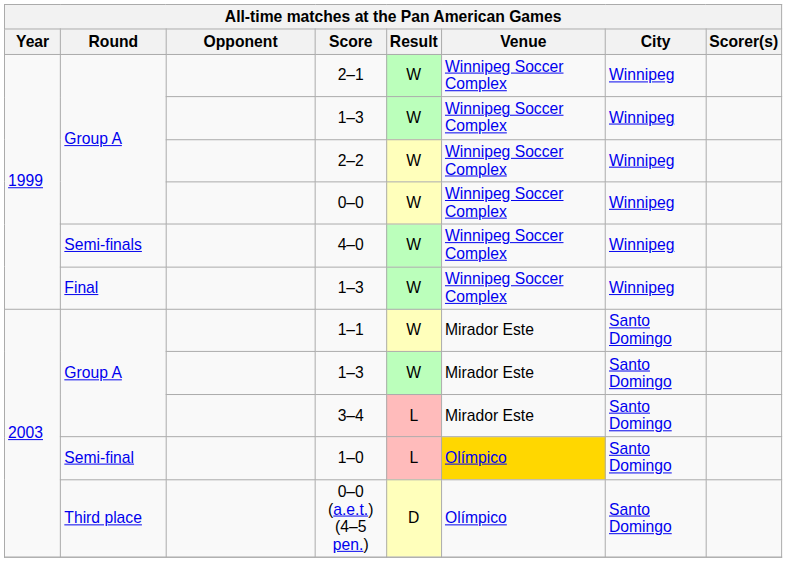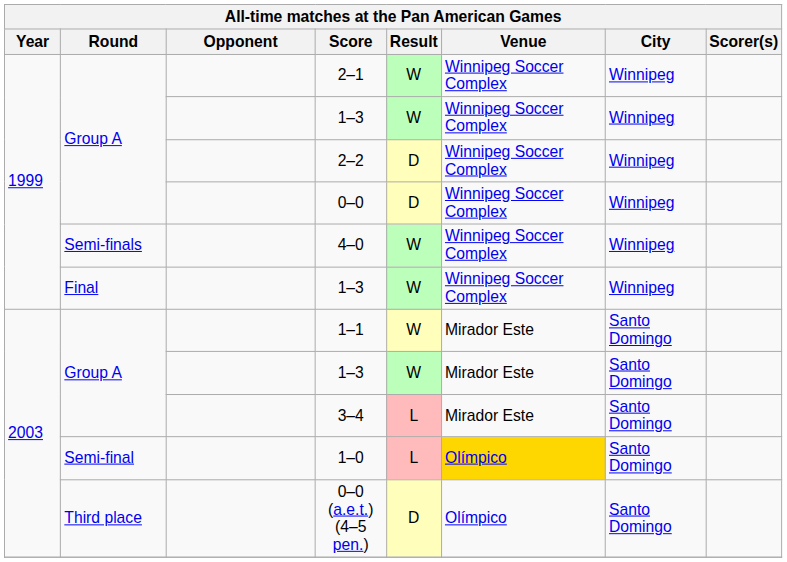 <table class="wikitable collapsible collapsed">
 <tr>
 <th colspan=8>All-time matches at the Pan American Games</th>
 </tr>
 <tr>
 <th width=50>Year</th>
 <th width=100>Round</th>
 <th width=145>Opponent</th>
 <th width=65>Score</th>
 <th width=20>Result</th>
 <th width=160>Venue</th>
 <th width=95>City</th>
 <th>Scorer(s)</th>
 </tr>
 <tr>
 <td rowspan="6"> <a href='#'>1999</a></td>
 <td rowspan=4><a href='#'>Group A</a></td>
 <td></td>
 <td align=center>2–1</td>
 <td align=center bgcolor="#bbffbb">W</td>
 <td><a href='#'>Winnipeg Soccer Complex</a></td>
 <td><a href='#'>Winnipeg</a></td>
 <td></td>
 </tr>
 <tr>
 <td></td>
 <td align=center>1–3</td>
 <td align=center bgcolor="#bbffbb">W</td>
 <td><a href='#'>Winnipeg Soccer Complex</a></td>
 <td><a href='#'>Winnipeg</a></td>
 <td></td>
 </tr>
 <tr>
 <td></td>
 <td align=center>2–2</td>
-<td align=center bgcolor="#ffffbb">W</td>
+<td align=center bgcolor="#ffffbb">D</td>
 <td><a href='#'>Winnipeg Soccer Complex</a></td>
 <td><a href='#'>Winnipeg</a></td>
 <td></td>
 </tr>
 <tr>
 <td></td>
 <td align=center>0–0</td>
-<td align=center bgcolor="#ffffbb">W</td>
+<td align=center bgcolor="#ffffbb">D</td>
 <td><a href='#'>Winnipeg Soccer Complex</a></td>
 <td><a href='#'>Winnipeg</a></td>
 <td></td>
 </tr>
 <tr>
 <td><a href='#'>Semi-finals</a></td>
 <td></td>
 <td align=center>4–0</td>
 <td align=center bgcolor="#bbffbb">W</td>
 <td><a href='#'>Winnipeg Soccer Complex</a></td>
 <td><a href='#'>Winnipeg</a></td>
 <td></td>
 </tr>
 <tr>
 <td><a href='#'>Final</a></td>
 <td></td>
 <td align=center>1–3</td>
 <td align=center bgcolor="#bbffbb">W</td>
 <td><a href='#'>Winnipeg Soccer Complex</a></td>
 <td><a href='#'>Winnipeg</a></td>
 <td></td>
 </tr>
 <tr>
 <td rowspan="5"> <a href='#'>2003</a></td>
 <td rowspan=3><a href='#'>Group A</a></td>
 <td></td>
 <td align=center>1–1</td>
 <td align=center bgcolor="#ffffbb">W</td>
 <td>Mirador Este</td>
 <td><a href='#'>Santo Domingo</a></td>
 <td></td>
 </tr>
 <tr>
 <td></td>
 <td align=center>1–3</td>
 <td align=center bgcolor="#bbffbb">W</td>
 <td>Mirador Este</td>
 <td><a href='#'>Santo Domingo</a></td>
 <td></td>
 </tr>
 <tr>
 <td></td>
 <td align=center>3–4</td>
 <td align=center bgcolor="#ffbbbb">L</td>
 <td>Mirador Este</td>
 <td><a href='#'>Santo Domingo</a></td>
 <td></td>
 </tr>
 <tr>
 <td rowspan="1"><a href='#'>Semi-final</a></td>
 <td></td>
 <td align=center>1–0</td>
 <td align=center bgcolor="#ffbbbb">L</td>
 <td style="background: gold;"><a href='#'>Olímpico</a></td>
 <td><a href='#'>Santo Domingo</a></td>
 <td></td>
 </tr>
 <tr>
 <td rowspan="1"><a href='#'>Third place</a></td>
 <td></td>
 <td align=center>0–0 (<a href='#'>a.e.t.</a>) <br> (4–5 <a href='#'>pen.</a>)</td>
 <td align=center bgcolor="#ffffbb">D</td>
 <td><a href='#'>Olímpico</a></td>
 <td><a href='#'>Santo Domingo</a></td>
 <td></td>
 </tr>
 <tr>
 </tr>
 </table>
